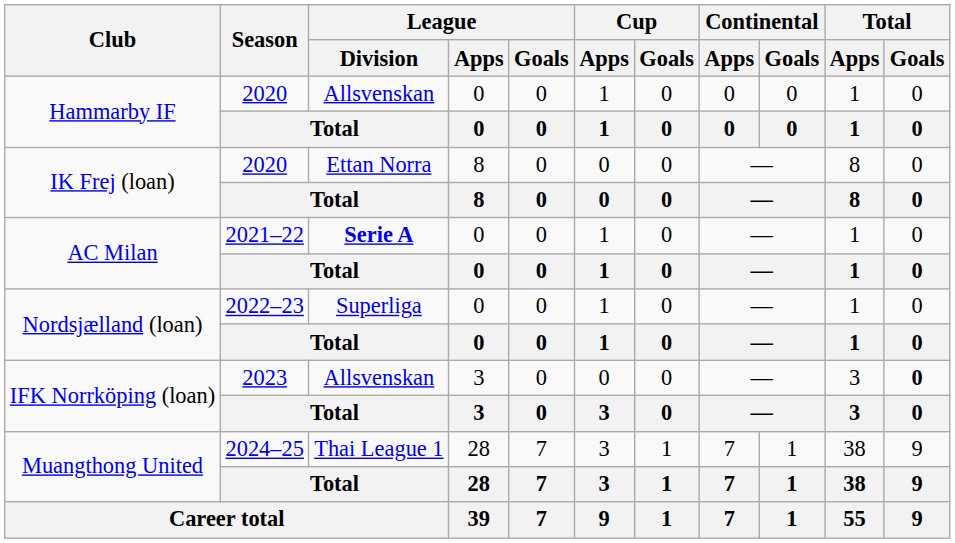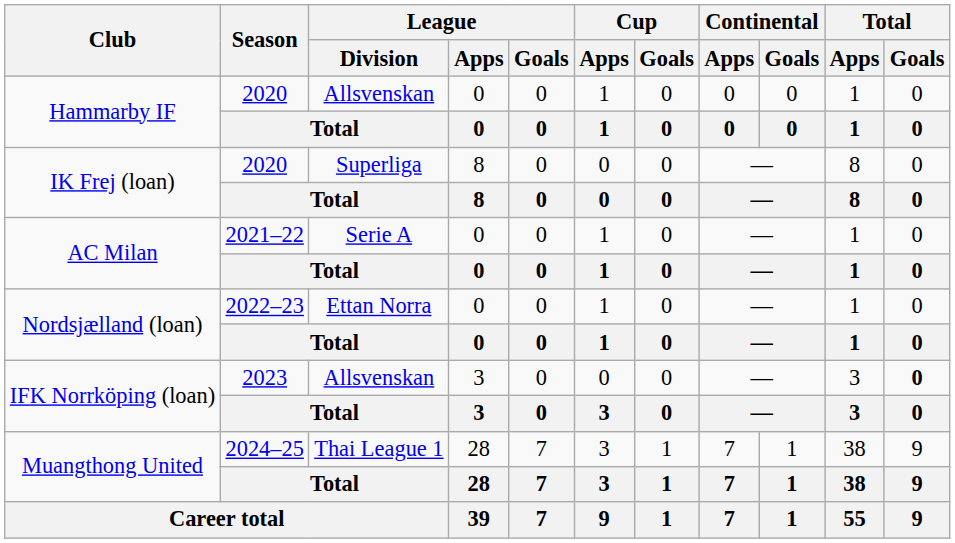 <table class=wikitable style=text-align:center>
 <tr>
 <th rowspan=2>Club</th>
 <th rowspan=2>Season</th>
 <th colspan=3>League</th>
 <th colspan=2>Cup</th>
 <th colspan=2>Continental</th>
 <th colspan=2>Total</th>
 </tr>
 <tr>
 <th>Division</th>
 <th>Apps</th>
 <th>Goals</th>
 <th>Apps</th>
 <th>Goals</th>
 <th>Apps</th>
 <th>Goals</th>
 <th>Apps</th>
 <th>Goals</th>
 </tr>
 <tr>
 <td rowspan="2"><a href='#'>Hammarby IF</a></td>
 <td><a href='#'>2020</a></td>
 <td><a href='#'>Allsvenskan</a></td>
 <td>0</td>
 <td>0</td>
 <td>1</td>
 <td>0</td>
 <td>0</td>
 <td>0</td>
 <td>1</td>
 <td>0</td>
 </tr>
 <tr>
 <th colspan="2">Total</th>
 <th>0</th>
 <th>0</th>
 <th>1</th>
 <th>0</th>
 <th>0</th>
 <th>0</th>
 <th>1</th>
 <th>0</th>
 </tr>
 <tr>
 <td rowspan="2"><a href='#'>IK Frej</a> (loan)</td>
 <td><a href='#'>2020</a></td>
-<td><a href='#'>Ettan Norra</a></td>
+<td><a href='#'>Superliga</a></td>
 <td>8</td>
 <td>0</td>
 <td>0</td>
 <td>0</td>
 <td colspan="2">—</td>
 <td>8</td>
 <td>0</td>
 </tr>
 <tr>
 <th colspan="2">Total</th>
 <th>8</th>
 <th>0</th>
 <th>0</th>
 <th>0</th>
 <th colspan="2">—</th>
 <th>8</th>
 <th>0</th>
 </tr>
 <tr>
 <td rowspan="2"><a href='#'>AC Milan</a></td>
 <td><a href='#'>2021–22</a></td>
-<td><strong><a href='#'>Serie A</a></strong></td>
+<td><a href='#'>Serie A</a></td>
 <td>0</td>
 <td>0</td>
 <td>1</td>
 <td>0</td>
 <td colspan="2">—</td>
 <td>1</td>
 <td>0</td>
 </tr>
 <tr>
 <th colspan="2">Total</th>
 <th>0</th>
 <th>0</th>
 <th>1</th>
 <th>0</th>
 <th colspan="2">—</th>
 <th>1</th>
 <th>0</th>
 </tr>
 <tr>
 <td rowspan="2"><a href='#'>Nordsjælland</a> (loan)</td>
 <td><a href='#'>2022–23</a></td>
-<td><a href='#'>Superliga</a></td>
+<td><a href='#'>Ettan Norra</a></td>
 <td>0</td>
 <td>0</td>
 <td>1</td>
 <td>0</td>
 <td colspan="2">—</td>
 <td>1</td>
 <td>0</td>
 </tr>
 <tr>
 <th colspan="2">Total</th>
 <th>0</th>
 <th>0</th>
 <th>1</th>
 <th>0</th>
 <th colspan="2">—</th>
 <th>1</th>
 <th>0</th>
 </tr>
 <tr>
 <td rowspan="2"><a href='#'>IFK Norrköping</a> (loan)</td>
 <td><a href='#'>2023</a></td>
 <td><a href='#'>Allsvenskan</a></td>
 <td>3</td>
 <td>0</td>
 <td>0</td>
 <td>0</td>
 <td colspan="2">—</td>
 <td>3</td>
 <td><strong>0</strong></td>
 </tr>
 <tr>
 <th colspan="2">Total</th>
 <th>3</th>
 <th>0</th>
 <th>3</th>
 <th>0</th>
 <th colspan="2">—</th>
 <th>3</th>
 <th>0</th>
 </tr>
 <tr>
 <td rowspan="2"><a href='#'>Muangthong United</a></td>
 <td><a href='#'>2024–25</a></td>
 <td><a href='#'>Thai League 1</a></td>
 <td>28</td>
 <td>7</td>
 <td>3</td>
 <td>1</td>
 <td>7</td>
 <td>1</td>
 <td>38</td>
 <td>9</td>
 </tr>
 <tr>
 <th colspan="2">Total</th>
 <th>28</th>
 <th>7</th>
 <th>3</th>
 <th>1</th>
 <th>7</th>
 <th>1</th>
 <th>38</th>
 <th>9</th>
 </tr>
 <tr>
 <th colspan=3>Career total</th>
 <th>39</th>
 <th>7</th>
 <th>9</th>
 <th>1</th>
 <th>7</th>
 <th>1</th>
 <th>55</th>
 <th>9</th>
 </tr>
 </table>
